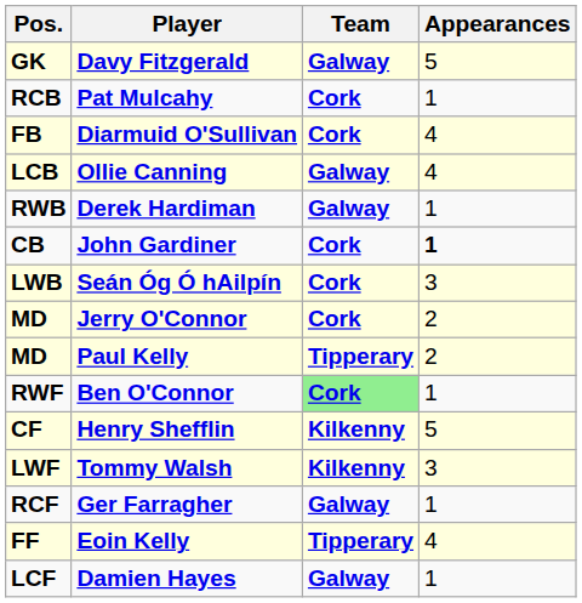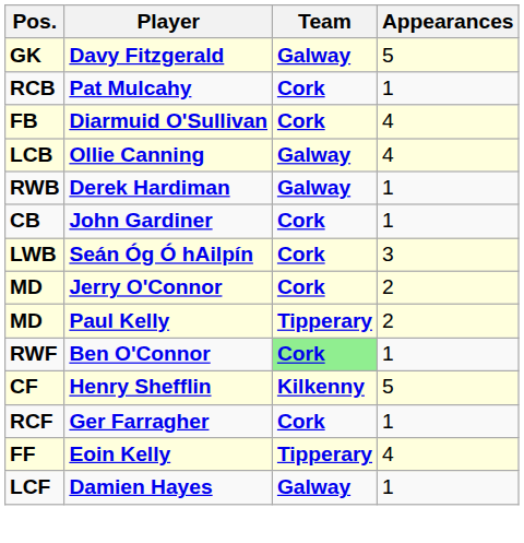 <table class="wikitable">
 <tr>
 <th>Pos.</th>
 <th>Player</th>
 <th>Team</th>
 <th>Appearances</th>
 </tr>
 <tr bgcolor=#FFFFDD>
 <td><strong>GK</strong></td>
 <td> <strong><a href='#'>Davy Fitzgerald</a></strong></td>
 <td><strong><a href='#'>Galway</a></strong></td>
 <td>5</td>
 </tr>
 <tr>
 <td><strong>RCB</strong></td>
 <td> <strong><a href='#'>Pat Mulcahy</a></strong></td>
 <td><strong><a href='#'>Cork</a></strong></td>
 <td>1</td>
 </tr>
 <tr bgcolor=#FFFFDD>
 <td><strong>FB</strong></td>
 <td> <strong><a href='#'>Diarmuid O'Sullivan</a></strong></td>
 <td><strong><a href='#'>Cork</a></strong></td>
 <td>4</td>
 </tr>
 <tr bgcolor=#FFFFDD>
 <td><strong>LCB</strong></td>
 <td> <strong><a href='#'>Ollie Canning</a></strong></td>
 <td><strong><a href='#'>Galway</a></strong></td>
 <td>4</td>
 </tr>
 <tr>
 <td><strong>RWB</strong></td>
 <td> <strong><a href='#'>Derek Hardiman</a></strong></td>
 <td><strong><a href='#'>Galway</a></strong></td>
 <td>1</td>
 </tr>
 <tr>
 <td><strong>CB</strong></td>
 <td> <strong><a href='#'>John Gardiner</a></strong></td>
 <td><strong><a href='#'>Cork</a></strong></td>
-<td><strong>1</strong></td>
+<td>1</td>
 </tr>
 <tr bgcolor=#FFFFDD>
 <td><strong>LWB</strong></td>
 <td> <strong><a href='#'>Seán Óg Ó hAilpín</a></strong></td>
 <td><strong><a href='#'>Cork</a></strong></td>
 <td>3</td>
 </tr>
 <tr bgcolor=#FFFFDD>
 <td><strong>MD</strong></td>
 <td> <strong><a href='#'>Jerry O'Connor</a></strong></td>
 <td><strong><a href='#'>Cork</a></strong></td>
 <td>2</td>
 </tr>
 <tr bgcolor=#FFFFDD>
 <td><strong>MD</strong></td>
 <td> <strong><a href='#'>Paul Kelly</a></strong></td>
 <td><strong><a href='#'>Tipperary</a></strong></td>
 <td>2</td>
 </tr>
 <tr>
 <td><strong>RWF</strong></td>
 <td> <strong><a href='#'>Ben O'Connor</a></strong></td>
 <td style="background: lightgreen;"><strong><a href='#'>Cork</a></strong></td>
 <td>1</td>
 </tr>
 <tr bgcolor=#FFFFDD>
 <td><strong>CF</strong></td>
 <td> <strong><a href='#'>Henry Shefflin</a></strong></td>
 <td><strong><a href='#'>Kilkenny</a></strong></td>
 <td>5</td>
 </tr>
-<tr bgcolor=#FFFFDD>
-<td><strong>LWF</strong></td>
-<td> <strong><a href='#'>Tommy Walsh</a></strong></td>
-<td><strong><a href='#'>Kilkenny</a></strong></td>
-<td>3</td>
-</tr>
 <tr>
 <td><strong>RCF</strong></td>
 <td> <strong><a href='#'>Ger Farragher</a></strong></td>
-<td><strong><a href='#'>Galway</a></strong></td>
+<td><strong><a href='#'>Cork</a></strong></td>
 <td>1</td>
 </tr>
 <tr bgcolor=#FFFFDD>
 <td><strong>FF</strong></td>
 <td> <strong><a href='#'>Eoin Kelly</a></strong></td>
 <td><strong><a href='#'>Tipperary</a></strong></td>
 <td>4</td>
 </tr>
 <tr>
 <td><strong>LCF</strong></td>
 <td> <strong><a href='#'>Damien Hayes</a></strong></td>
 <td><strong><a href='#'>Galway</a></strong></td>
 <td>1</td>
 </tr>
 </table>
